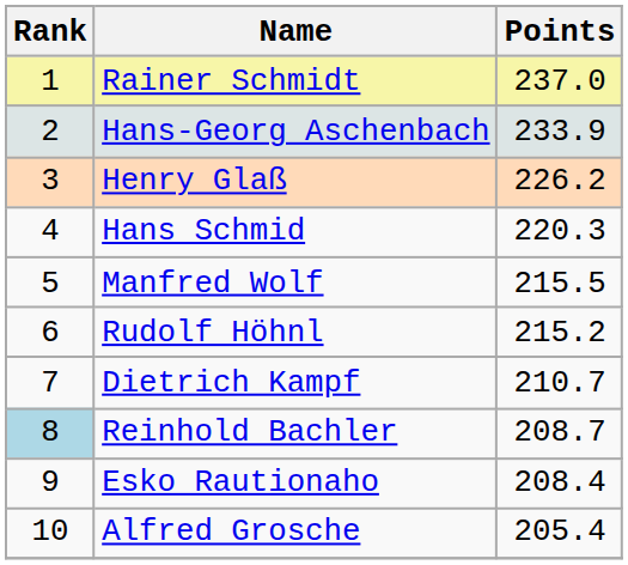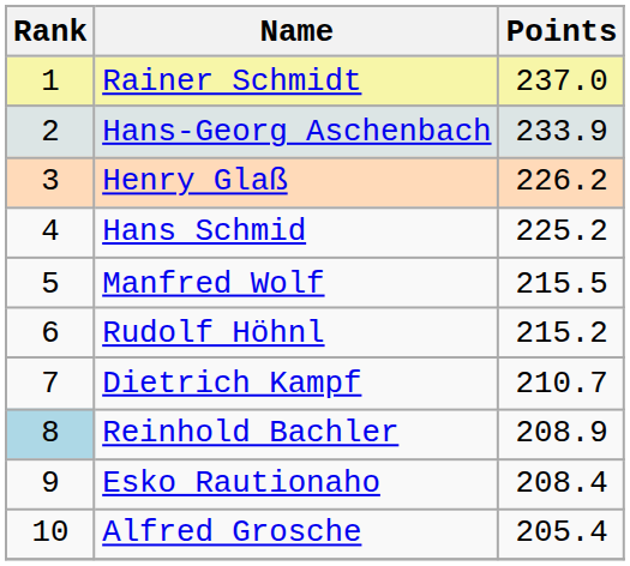 <table class="wikitable sortable">
 <tr>
 <th align=Center>Rank</th>
 <th>Name</th>
 <th>Points</th>
 </tr>
 <tr style="background:#F7F6A8">
 <td align=center>1</td>
 <td> <a href='#'>Rainer Schmidt</a></td>
 <td align=center>237.0</td>
 </tr>
 <tr style="background: #DCE5E5;">
 <td align=center>2</td>
 <td> <a href='#'>Hans-Georg Aschenbach</a></td>
 <td align=center>233.9</td>
 </tr>
 <tr style="background: #FFDAB9;">
 <td align=center>3</td>
 <td> <a href='#'>Henry Glaß</a></td>
 <td align=center>226.2</td>
 </tr>
 <tr>
 <td align=center>4</td>
 <td> <a href='#'>Hans Schmid</a></td>
-<td align=center>220.3</td>
+<td align=center>225.2</td>
 </tr>
 <tr>
 <td align=center>5</td>
 <td> <a href='#'>Manfred Wolf</a></td>
 <td align=center>215.5</td>
 </tr>
 <tr>
 <td align=center>6</td>
 <td> <a href='#'>Rudolf Höhnl</a></td>
 <td align=center>215.2</td>
 </tr>
 <tr>
 <td align=center>7</td>
 <td> <a href='#'>Dietrich Kampf</a></td>
 <td align=center>210.7</td>
 </tr>
 <tr>
 <td align=center style="background: lightblue;">8</td>
 <td> <a href='#'>Reinhold Bachler</a></td>
-<td align=center>208.7</td>
+<td align=center>208.9</td>
 </tr>
 <tr>
 <td align=center>9</td>
 <td> <a href='#'>Esko Rautionaho</a></td>
 <td align=center>208.4</td>
 </tr>
 <tr>
 <td align=center>10</td>
 <td> <a href='#'>Alfred Grosche</a></td>
 <td align=center>205.4</td>
 </tr>
 <tr>
 </tr>
 </table>
